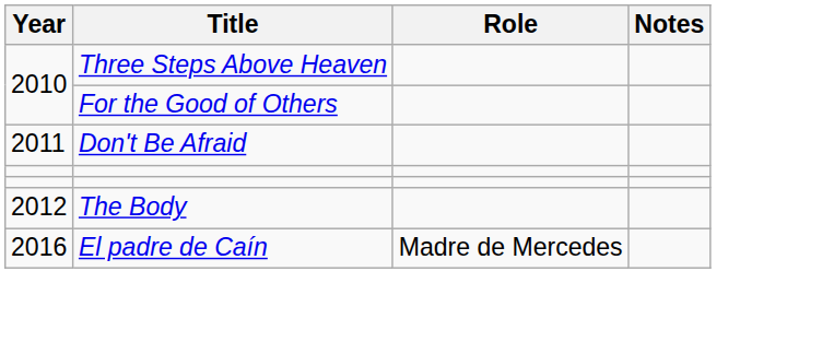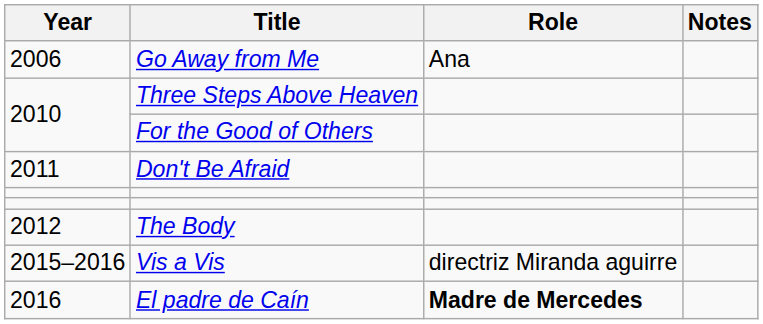 <table class="wikitable sortable">
 <tr>
 <th>Year</th>
 <th>Title</th>
 <th>Role</th>
 <th class="unsortable">Notes</th>
+</tr>
+<tr>
+<td>2006</td>
+<td><em><a href='#'>Go Away from Me</a></em></td>
+<td>Ana</td>
+<td></td>
 </tr>
 <tr>
 <td rowspan=2>2010</td>
 <td><em><a href='#'>Three Steps Above Heaven</a></em></td>
 <td></td>
 <td></td>
 </tr>
 <tr>
 <td><em><a href='#'>For the Good of Others</a></em></td>
 <td></td>
 <td></td>
 </tr>
 <tr>
 <td>2011</td>
 <td><em><a href='#'>Don't Be Afraid</a></em></td>
 <td></td>
 <td></td>
 </tr>
 <tr>
 <td></td>
 <td></td>
 <td></td>
 <td></td>
 </tr>
 <tr>
 <td></td>
 <td></td>
 <td></td>
 <td></td>
 </tr>
 <tr>
 <td>2012</td>
 <td><em><a href='#'>The Body</a></em></td>
 <td></td>
 <td></td>
 </tr>
 <tr>
+<td>2015–2016</td>
+<td><em><a href='#'>Vis a Vis</a></em></td>
+<td>directriz Miranda aguirre</td>
+<td></td>
+</tr>
+<tr>
 <td>2016</td>
 <td><em><a href='#'>El padre de Caín</a></em></td>
-<td>Madre de Mercedes</td>
+<td><strong>Madre de Mercedes</strong></td>
 <td align = "center"></td>
 </tr>
 </table>
